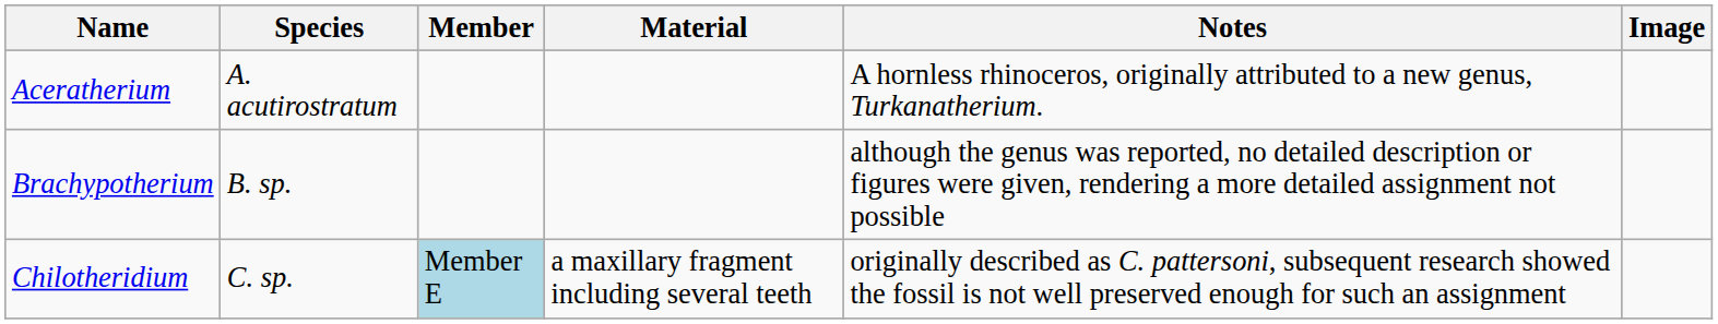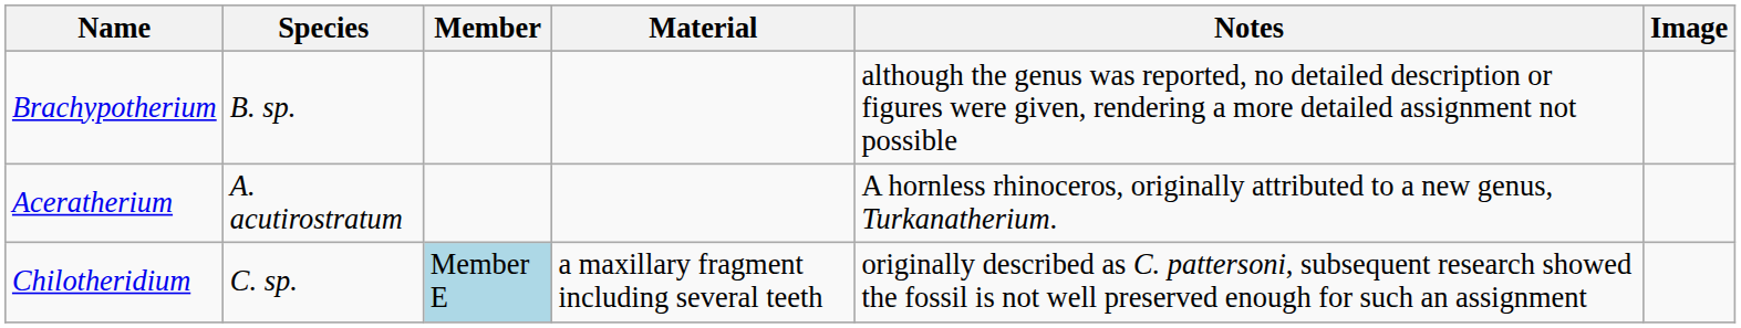 <table class="wikitable" align="center" width="75%">
 <tr>
 <th>Name</th>
 <th>Species</th>
 <th>Member</th>
 <th>Material</th>
 <th>Notes</th>
 <th>Image</th>
 </tr>
 <tr>
+<td><em><a href='#'>Brachypotherium</a></em></td>
+<td><em>B. sp.</em></td>
+<td></td>
+<td></td>
+<td>although the genus was reported, no detailed description or figures were given, rendering a more detailed assignment not possible</td>
+<td></td>
+</tr>
+<tr>
 <td><em><a href='#'>Aceratherium</a></em></td>
 <td><em>A. acutirostratum</em></td>
 <td></td>
 <td></td>
 <td>A hornless rhinoceros, originally attributed to a new genus, <em>Turkanatherium</em>.</td>
-<td></td>
-</tr>
-<tr>
-<td><em><a href='#'>Brachypotherium</a></em></td>
-<td><em>B. sp.</em></td>
-<td></td>
-<td></td>
-<td>although the genus was reported, no detailed description or figures were given, rendering a more detailed assignment not possible</td>
 <td></td>
 </tr>
 <tr>
 <td><em><a href='#'>Chilotheridium</a></em></td>
 <td><em>C. sp.</em></td>
 <td style="background: lightblue;">Member E</td>
 <td>a maxillary fragment including several teeth</td>
 <td>originally described as <em>C. pattersoni</em>, subsequent research showed the fossil is not well preserved enough for such an assignment</td>
 <td></td>
 </tr>
 </table>
